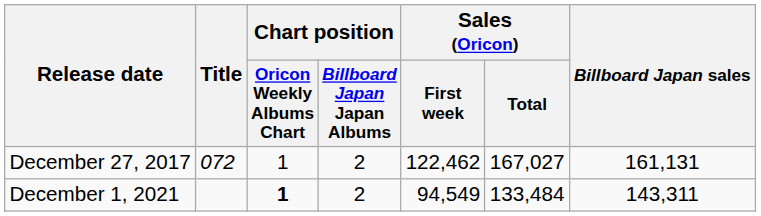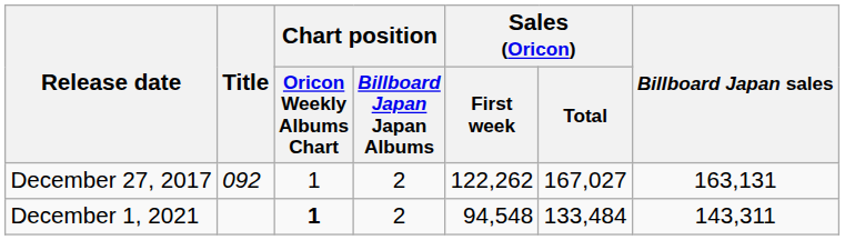 <table class="wikitable" style="text-align:center">
 <tr>
 <th rowspan="2">Release date</th>
 <th rowspan="2">Title</th>
 <th colspan="2">Chart position</th>
 <th colspan="2">Sales<br><small>(<a href='#'>Oricon</a>)</small></th>
 <th rowspan="2"><small><em>Billboard Japan</em> sales</small></th>
 </tr>
 <tr style="font-size:smaller;">
 <th style="width:45px;"><a href='#'>Oricon</a><br>Weekly<br>Albums<br>Chart<br></th>
 <th style="width:45px;"><em><a href='#'>Billboard Japan</a></em><br>Japan Albums<br></th>
 <th>First<br>week</th>
 <th>Total</th>
 </tr>
 <tr>
 <td align="left">December 27, 2017</td>
-<td align="left"><em>072</em></td>
+<td align="left"><em>092</em></td>
 <td>1</td>
 <td>2</td>
-<td align="right">122,462</td>
+<td align="right">122,262</td>
 <td align="right">167,027</td>
-<td align="center">161,131</td>
+<td align="center">163,131</td>
 </tr>
 <tr>
 <td align="left">December 1, 2021</td>
 <td align="left"></td>
 <td><strong>1</strong></td>
 <td>2</td>
-<td align="right">94,549</td>
+<td align="right">94,548</td>
 <td align="center">133,484 </td>
 <td align="center">143,311 </td>
 </tr>
 </table>
